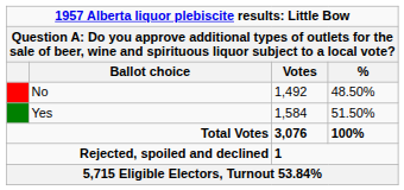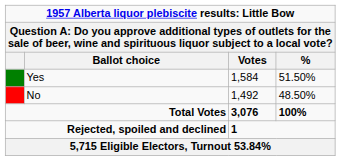 <table class="wikitable" align=right>
 <tr>
 <td colspan=4 align=center><strong><a href='#'>1957 Alberta liquor plebiscite</a> results: Little Bow</strong></td>
 </tr>
 <tr>
 <th colspan=4>Question A: Do you approve additional types of outlets for the<br> sale of beer, wine and spirituous liquor subject to a local vote?</th>
 </tr>
 <tr>
 <th style="width: 20px;"></th>
 <th>Ballot choice</th>
 <th>Votes</th>
 <th>%</th>
 </tr>
 <tr>
+<td bgcolor=green></td>
+<td>Yes</td>
+<td>1,584</td>
+<td>51.50%</td>
+</tr>
+<tr>
 <td bgcolor=red></td>
 <td>No</td>
 <td>1,492</td>
 <td>48.50%</td>
-</tr>
-<tr>
-<td bgcolor=green></td>
-<td>Yes</td>
-<td>1,584</td>
-<td>51.50%</td>
 </tr>
 <tr>
 <td align=right colspan=2><strong>Total Votes</strong></td>
 <td><strong>3,076</strong></td>
 <td><strong>100%</strong></td>
 </tr>
 <tr>
 <td align=right colspan=2><strong>Rejected, spoiled and declined</strong></td>
 <td colspan=2><strong>1</strong></td>
 </tr>
 <tr>
 <th colspan=4>5,715 Eligible Electors, Turnout 53.84%</th>
 </tr>
 </table>
